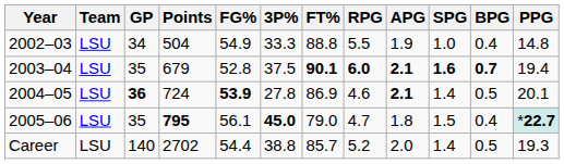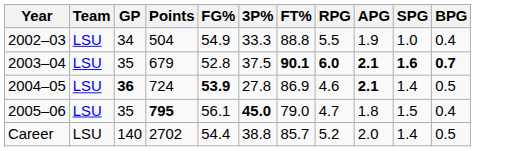 <table class="wikitable">
 <tr>
 <th>Year</th>
 <th>Team</th>
 <th>GP</th>
 <th>Points</th>
 <th>FG%</th>
 <th>3P%</th>
 <th>FT%</th>
 <th>RPG</th>
 <th>APG</th>
 <th>SPG</th>
 <th>BPG</th>
-<th>PPG</th>
 </tr>
 <tr>
 <td>2002–03</td>
 <td><a href='#'>LSU</a></td>
 <td>34</td>
 <td>504</td>
 <td>54.9</td>
 <td>33.3</td>
 <td>88.8</td>
 <td>5.5</td>
 <td>1.9</td>
 <td>1.0</td>
 <td>0.4</td>
-<td>14.8</td>
 </tr>
 <tr>
 <td>2003–04</td>
 <td><a href='#'>LSU</a></td>
 <td>35</td>
 <td>679</td>
 <td>52.8</td>
 <td>37.5</td>
 <td><strong>90.1</strong></td>
 <td><strong>6.0</strong></td>
 <td><strong>2.1</strong></td>
 <td><strong>1.6</strong></td>
 <td><strong>0.7</strong></td>
-<td>19.4</td>
 </tr>
 <tr>
 <td>2004–05</td>
 <td><a href='#'>LSU</a></td>
 <td><strong>36</strong></td>
 <td>724</td>
 <td><strong>53.9</strong></td>
 <td>27.8</td>
 <td>86.9</td>
 <td>4.6</td>
 <td><strong>2.1</strong></td>
 <td>1.4</td>
 <td>0.5</td>
-<td>20.1</td>
 </tr>
 <tr>
 <td>2005–06</td>
 <td><a href='#'>LSU</a></td>
 <td>35</td>
 <td><strong>795</strong></td>
 <td>56.1</td>
 <td><strong>45.0</strong></td>
 <td>79.0</td>
 <td>4.7</td>
 <td>1.8</td>
 <td>1.5</td>
 <td>0.4</td>
-<td bgcolor=#cfecec>*<strong>22.7</strong></td>
 </tr>
 <tr>
 <td>Career</td>
 <td>LSU</td>
 <td>140</td>
 <td>2702</td>
 <td>54.4</td>
 <td>38.8</td>
 <td>85.7</td>
 <td>5.2</td>
 <td>2.0</td>
 <td>1.4</td>
 <td>0.5</td>
-<td>19.3</td>
 </tr>
 </table>
